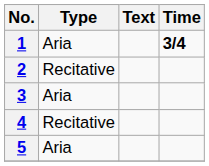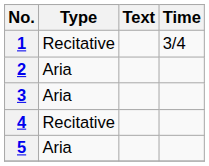 <table class="wikitable sortable plainrowheaders">
 <tr>
 <th scope="col">No.</th>
 <th scope="col">Type</th>
 <th scope="col">Text</th>
 <th scope="col">Time</th>
 </tr>
 <tr>
 <th scope="row" style="text-align: center;"><a href='#'>1</a></th>
-<td>Aria</td>
+<td>Recitative</td>
 <td><em></em></td>
-<td><strong>3/4</strong></td>
+<td>3/4</td>
 </tr>
 <tr>
 <th scope="row" style="text-align: center;"><a href='#'>2</a></th>
-<td>Recitative</td>
+<td>Aria</td>
 <td><em></em></td>
 <td></td>
 </tr>
 <tr>
 <th scope="row" style="text-align: center;"><a href='#'>3</a></th>
 <td>Aria</td>
 <td><em></em></td>
 <td></td>
 </tr>
 <tr>
 <th scope="row" style="text-align: center;"><a href='#'>4</a></th>
 <td>Recitative</td>
 <td><em></em></td>
 <td></td>
 </tr>
 <tr>
 <th scope="row" style="text-align: center;"><a href='#'>5</a></th>
 <td>Aria</td>
 <td><em></em></td>
 <td></td>
 </tr>
 <tr>
 </tr>
 </table>
